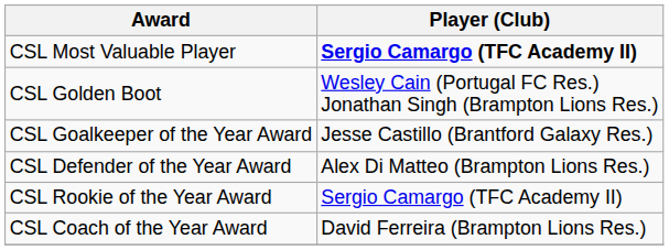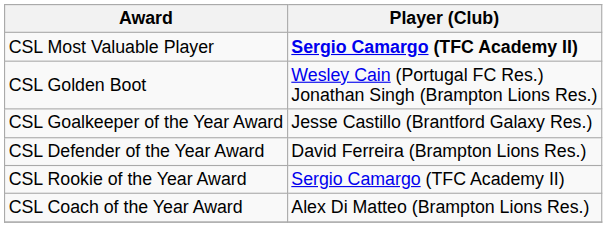 <table class="wikitable">
 <tr style="background:#cccccc;">
 <th>Award</th>
 <th>Player (Club)</th>
 </tr>
 <tr>
 <td>CSL Most Valuable Player</td>
 <td><strong><a href='#'>Sergio Camargo</a> (TFC Academy II)</strong></td>
 </tr>
 <tr>
 <td>CSL Golden Boot</td>
 <td><a href='#'>Wesley Cain</a> (Portugal FC Res.) <br> Jonathan Singh (Brampton Lions Res.)</td>
 </tr>
 <tr>
 <td>CSL Goalkeeper of the Year Award</td>
 <td>Jesse Castillo (Brantford Galaxy Res.)</td>
 </tr>
 <tr>
 <td>CSL Defender of the Year Award</td>
-<td>Alex Di Matteo (Brampton Lions Res.)</td>
+<td>David Ferreira (Brampton Lions Res.)</td>
 </tr>
 <tr>
 <td>CSL Rookie of the Year Award</td>
 <td><a href='#'>Sergio Camargo</a> (TFC Academy II)</td>
 </tr>
 <tr>
 <td>CSL Coach of the Year Award</td>
-<td>David Ferreira (Brampton Lions Res.)</td>
+<td>Alex Di Matteo (Brampton Lions Res.)</td>
 </tr>
 <tr>
 </tr>
 </table>
